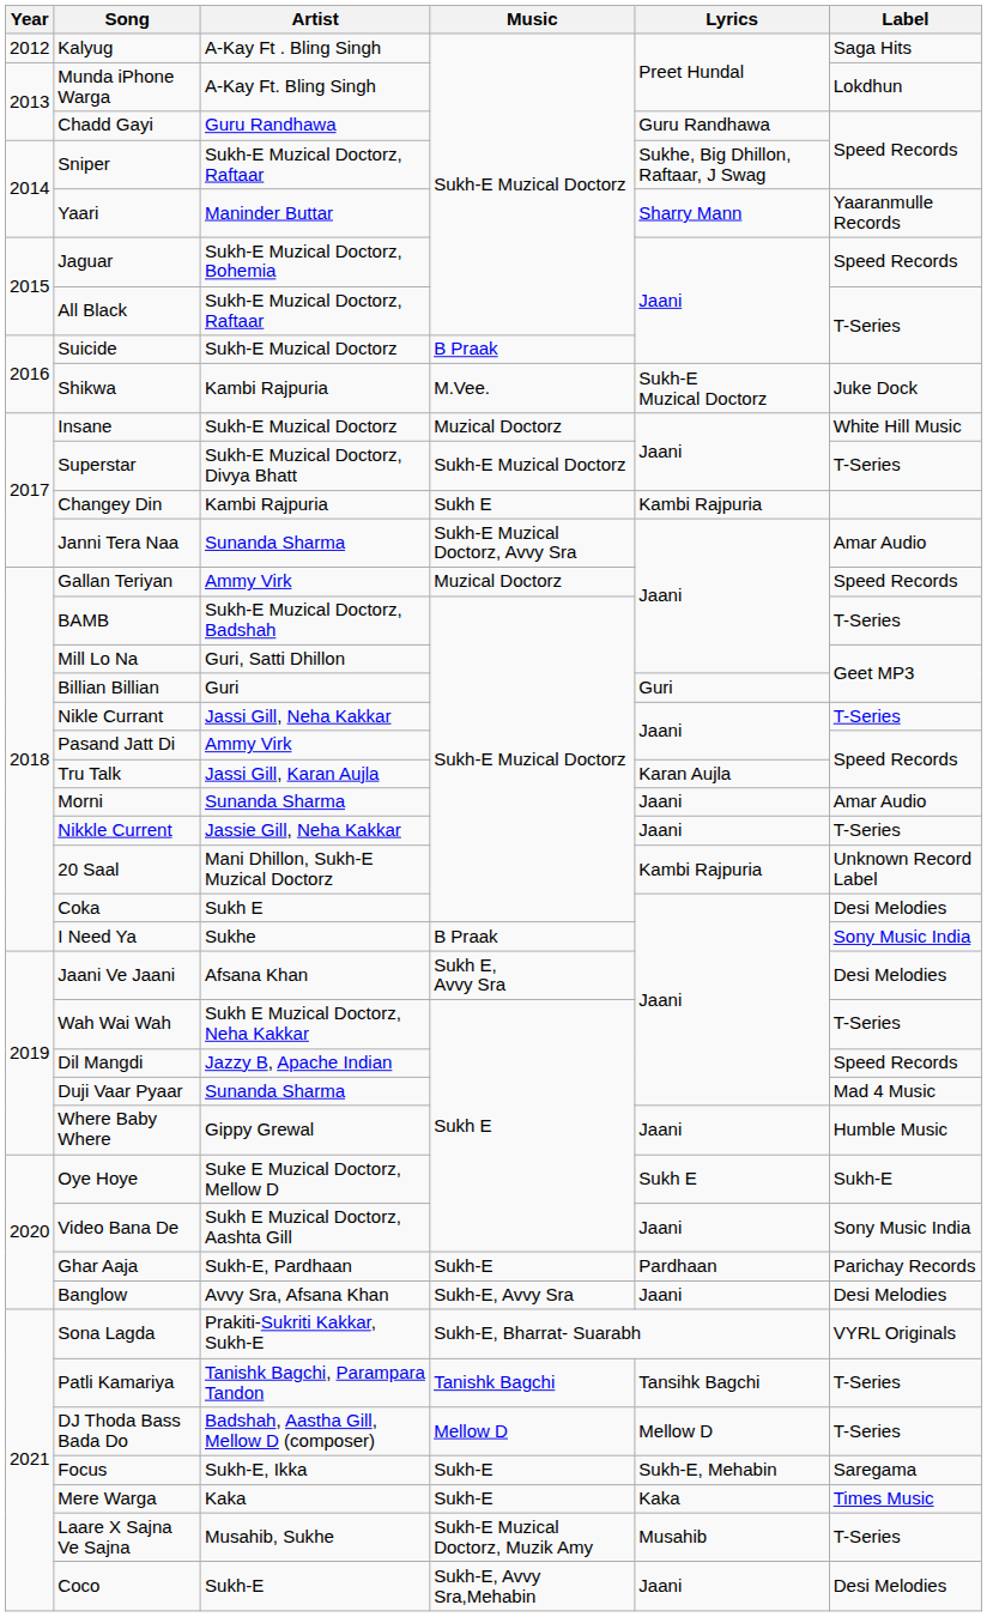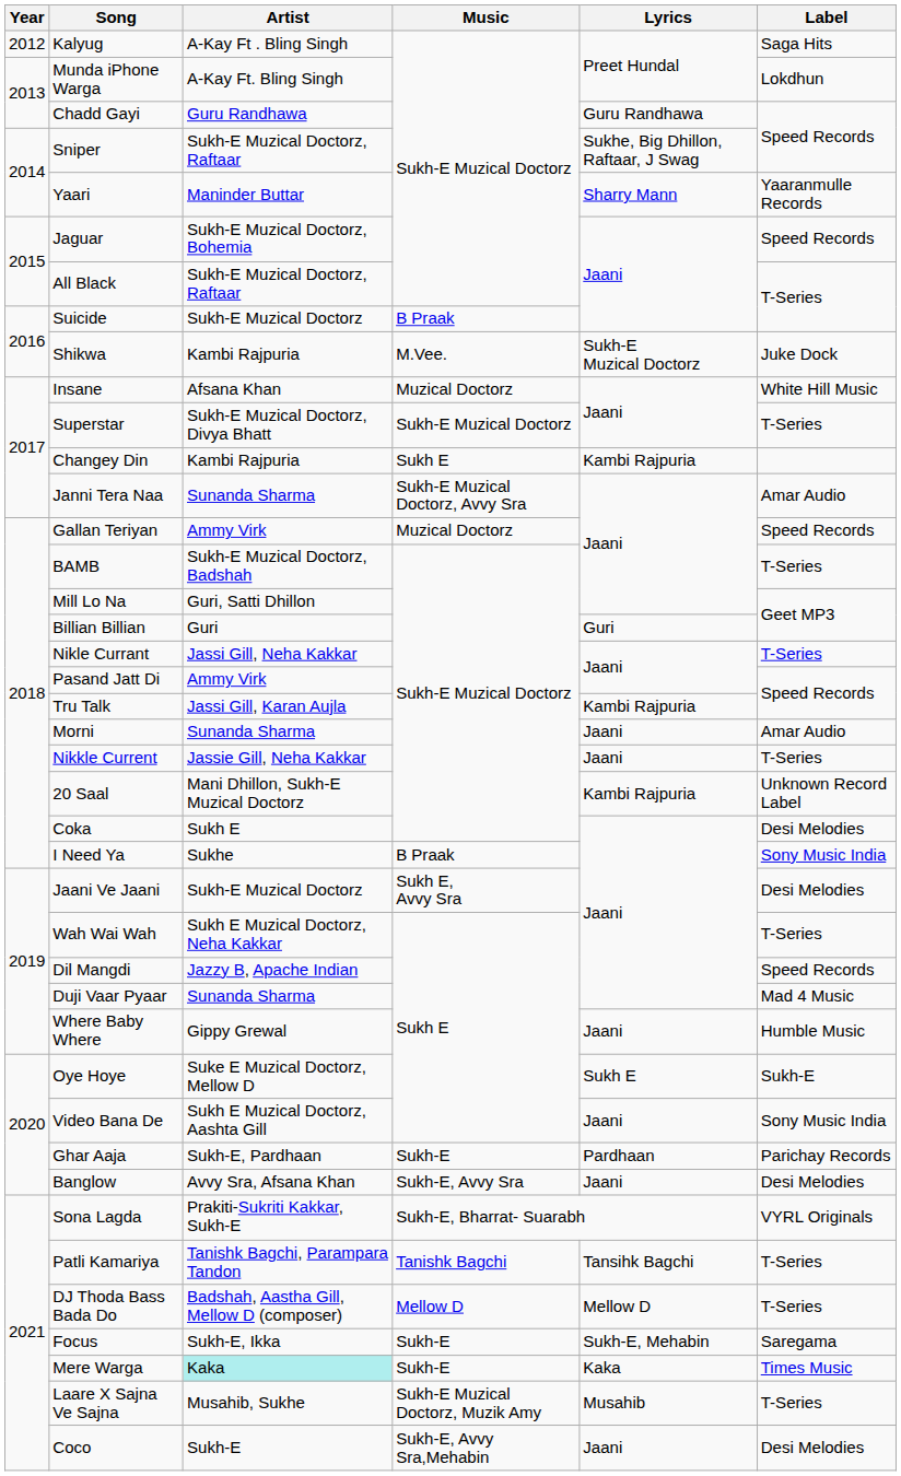 <table class="wikitable sortable mw-collapsible">
 <tr>
 <th>Year</th>
 <th>Song</th>
 <th>Artist</th>
 <th>Music</th>
 <th>Lyrics</th>
 <th>Label</th>
 </tr>
 <tr>
 <td>2012</td>
 <td>Kalyug</td>
 <td>A-Kay Ft . Bling Singh</td>
 <td rowspan="7">Sukh-E Muzical Doctorz</td>
 <td rowspan="2">Preet Hundal</td>
 <td>Saga Hits</td>
 </tr>
 <tr>
 <td rowspan="2">2013</td>
 <td>Munda iPhone Warga</td>
 <td>A-Kay Ft. Bling Singh</td>
 <td>Lokdhun</td>
 </tr>
 <tr>
 <td>Chadd Gayi</td>
 <td><a href='#'>Guru Randhawa</a></td>
 <td>Guru Randhawa</td>
 <td rowspan="2">Speed Records</td>
 </tr>
 <tr>
 <td rowspan="2">2014</td>
 <td>Sniper</td>
 <td>Sukh-E Muzical Doctorz, <a href='#'>Raftaar</a></td>
 <td>Sukhe, Big Dhillon,  Raftaar,  J Swag</td>
 </tr>
 <tr>
 <td>Yaari</td>
 <td><a href='#'>Maninder Buttar</a></td>
 <td><a href='#'>Sharry Mann</a></td>
 <td>Yaaranmulle Records</td>
 </tr>
 <tr>
 <td rowspan="2">2015</td>
 <td>Jaguar</td>
 <td>Sukh-E Muzical Doctorz, <a href='#'>Bohemia</a></td>
 <td rowspan="3"><a href='#'>Jaani</a></td>
 <td>Speed Records</td>
 </tr>
 <tr>
 <td>All Black</td>
 <td>Sukh-E Muzical Doctorz, <a href='#'>Raftaar</a></td>
 <td rowspan="2">T-Series</td>
 </tr>
 <tr>
 <td rowspan="2">2016</td>
 <td>Suicide</td>
 <td>Sukh-E Muzical Doctorz</td>
 <td><a href='#'>B Praak</a></td>
 </tr>
 <tr>
 <td>Shikwa</td>
 <td>Kambi Rajpuria</td>
 <td>M.Vee.</td>
 <td>Sukh-E<br>Muzical Doctorz</td>
 <td>Juke Dock</td>
 </tr>
 <tr>
 <td rowspan="4">2017</td>
 <td>Insane</td>
-<td>Sukh-E Muzical Doctorz</td>
+<td>Afsana Khan</td>
 <td>Muzical Doctorz</td>
 <td rowspan="2">Jaani</td>
 <td>White Hill Music</td>
 </tr>
 <tr>
 <td>Superstar</td>
 <td>Sukh-E Muzical Doctorz, Divya Bhatt</td>
 <td>Sukh-E Muzical Doctorz</td>
 <td>T-Series</td>
 </tr>
 <tr>
 <td>Changey Din</td>
 <td>Kambi Rajpuria</td>
 <td>Sukh E</td>
 <td>Kambi Rajpuria</td>
 <td></td>
 </tr>
 <tr>
 <td>Janni Tera Naa</td>
 <td><a href='#'>Sunanda Sharma</a></td>
 <td>Sukh-E Muzical Doctorz, Avvy Sra</td>
 <td rowspan="4">Jaani</td>
 <td>Amar Audio</td>
 </tr>
 <tr>
 <td rowspan="12">2018</td>
 <td>Gallan Teriyan</td>
 <td><a href='#'>Ammy Virk</a></td>
 <td>Muzical Doctorz</td>
 <td>Speed Records</td>
 </tr>
 <tr>
 <td>BAMB</td>
 <td>Sukh-E Muzical Doctorz, <a href='#'>Badshah</a></td>
 <td rowspan="10">Sukh-E Muzical Doctorz</td>
 <td>T-Series</td>
 </tr>
 <tr>
 <td>Mill Lo Na</td>
 <td>Guri, Satti Dhillon</td>
 <td rowspan="2">Geet MP3</td>
 </tr>
 <tr>
 <td>Billian Billian</td>
 <td>Guri</td>
 <td>Guri</td>
 </tr>
 <tr>
 <td>Nikle Currant</td>
 <td><a href='#'>Jassi Gill</a>, <a href='#'>Neha Kakkar</a></td>
 <td rowspan="2">Jaani</td>
 <td><a href='#'>T-Series</a></td>
 </tr>
 <tr>
 <td>Pasand Jatt Di</td>
 <td><a href='#'>Ammy Virk</a></td>
 <td rowspan="2">Speed Records</td>
 </tr>
 <tr>
 <td>Tru Talk</td>
 <td><a href='#'>Jassi Gill</a>, <a href='#'>Karan Aujla</a></td>
-<td>Karan Aujla</td>
+<td>Kambi Rajpuria</td>
 </tr>
 <tr>
 <td>Morni</td>
 <td><a href='#'>Sunanda Sharma</a></td>
 <td>Jaani</td>
 <td>Amar Audio</td>
 </tr>
 <tr>
 <td><a href='#'>Nikkle Current</a></td>
 <td><a href='#'>Jassie Gill</a>, <a href='#'>Neha Kakkar</a></td>
 <td>Jaani</td>
 <td>T-Series</td>
 </tr>
 <tr>
 <td>20 Saal</td>
 <td>Mani Dhillon, Sukh-E Muzical Doctorz</td>
 <td>Kambi Rajpuria</td>
 <td>Unknown Record Label</td>
 </tr>
 <tr>
 <td>Coka</td>
 <td>Sukh E</td>
 <td rowspan="6">Jaani</td>
 <td>Desi Melodies</td>
 </tr>
 <tr>
 <td>I Need Ya</td>
 <td>Sukhe</td>
 <td>B Praak</td>
 <td><a href='#'>Sony Music India</a></td>
 </tr>
 <tr>
 <td rowspan="5">2019</td>
 <td>Jaani Ve Jaani</td>
-<td>Afsana Khan</td>
+<td>Sukh-E Muzical Doctorz</td>
 <td>Sukh E,<br>Avvy Sra</td>
 <td>Desi Melodies</td>
 </tr>
 <tr>
 <td>Wah Wai Wah</td>
 <td>Sukh E Muzical Doctorz, <a href='#'>Neha Kakkar</a></td>
 <td rowspan="6">Sukh E</td>
 <td>T-Series</td>
 </tr>
 <tr>
 <td>Dil Mangdi</td>
 <td><a href='#'>Jazzy B</a>, <a href='#'>Apache Indian</a></td>
 <td>Speed Records</td>
 </tr>
 <tr>
 <td>Duji Vaar Pyaar</td>
 <td><a href='#'>Sunanda Sharma</a></td>
 <td>Mad 4 Music</td>
 </tr>
 <tr>
 <td>Where Baby Where</td>
 <td>Gippy Grewal</td>
 <td>Jaani</td>
 <td>Humble Music</td>
 </tr>
 <tr>
 <td rowspan="4">2020</td>
 <td>Oye Hoye</td>
 <td>Suke E Muzical Doctorz, Mellow D</td>
 <td>Sukh E</td>
 <td>Sukh-E</td>
 </tr>
 <tr>
 <td>Video Bana De</td>
 <td>Sukh E Muzical Doctorz, Aashta Gill</td>
 <td>Jaani</td>
 <td>Sony Music India</td>
 </tr>
 <tr>
 <td>Ghar Aaja</td>
 <td>Sukh-E, Pardhaan</td>
 <td>Sukh-E</td>
 <td>Pardhaan</td>
 <td>Parichay Records</td>
 </tr>
 <tr>
 <td>Banglow</td>
 <td>Avvy Sra,  Afsana Khan</td>
 <td>Sukh-E,  Avvy Sra</td>
 <td>Jaani</td>
 <td>Desi Melodies</td>
 </tr>
 <tr>
 <td rowspan="7">2021</td>
 <td>Sona Lagda</td>
 <td>Prakiti-<a href='#'>Sukriti Kakkar</a>, Sukh-E</td>
 <td colspan="2">Sukh-E, Bharrat- Suarabh</td>
 <td>VYRL Originals</td>
 </tr>
 <tr>
 <td>Patli Kamariya</td>
 <td><a href='#'>Tanishk Bagchi</a>, <a href='#'>Parampara Tandon</a></td>
 <td><a href='#'>Tanishk Bagchi</a></td>
 <td>Tansihk Bagchi</td>
 <td>T-Series</td>
 </tr>
 <tr>
 <td>DJ Thoda Bass Bada Do</td>
 <td><a href='#'>Badshah</a>, <a href='#'>Aastha Gill</a>, <a href='#'>Mellow D</a> (composer)</td>
 <td><a href='#'>Mellow D</a></td>
 <td>Mellow D</td>
 <td>T-Series</td>
 </tr>
 <tr>
 <td>Focus</td>
 <td>Sukh-E, Ikka</td>
 <td>Sukh-E</td>
 <td>Sukh-E, Mehabin</td>
 <td>Saregama</td>
 </tr>
 <tr>
 <td>Mere Warga</td>
-<td>Kaka</td>
+<td style="background: paleturquoise;">Kaka</td>
 <td>Sukh-E</td>
 <td>Kaka</td>
 <td><a href='#'>Times Music</a></td>
 </tr>
 <tr>
 <td>Laare X Sajna Ve Sajna</td>
 <td>Musahib, Sukhe</td>
 <td>Sukh-E Muzical Doctorz, Muzik Amy</td>
 <td>Musahib</td>
 <td>T-Series</td>
 </tr>
 <tr>
 <td>Coco</td>
 <td>Sukh-E</td>
 <td>Sukh-E, Avvy Sra,Mehabin</td>
 <td>Jaani</td>
 <td>Desi Melodies</td>
 </tr>
 </table>
